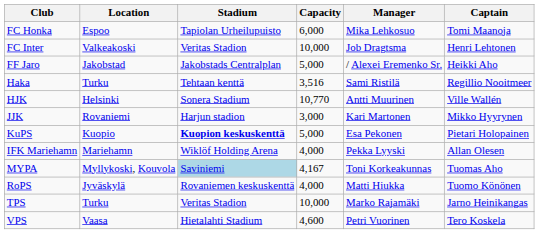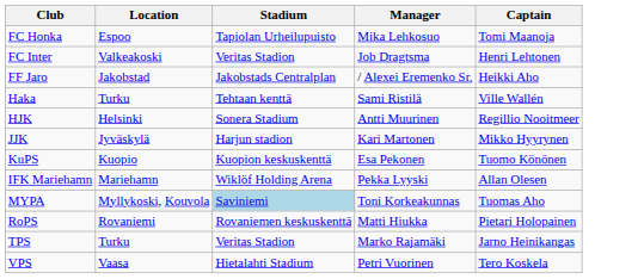 <table class="wikitable sortable">
 <tr>
 <th>Club</th>
 <th>Location</th>
 <th>Stadium</th>
-<th>Capacity</th>
 <th>Manager</th>
 <th>Captain</th>
 </tr>
 <tr --->
 <td><a href='#'>FC Honka</a></td>
 <td><a href='#'>Espoo</a></td>
 <td><a href='#'>Tapiolan Urheilupuisto</a></td>
-<td>6,000</td>
 <td> <a href='#'>Mika Lehkosuo</a></td>
 <td> <a href='#'>Tomi Maanoja</a></td>
 </tr>
 <tr --->
 <td><a href='#'>FC Inter</a></td>
 <td><a href='#'>Valkeakoski</a></td>
 <td><a href='#'>Veritas Stadion</a></td>
-<td>10,000</td>
 <td> <a href='#'>Job Dragtsma</a></td>
 <td> <a href='#'>Henri Lehtonen</a></td>
 </tr>
 <tr --->
 <td><a href='#'>FF Jaro</a></td>
 <td><a href='#'>Jakobstad</a></td>
 <td><a href='#'>Jakobstads Centralplan</a></td>
-<td>5,000</td>
 <td>/ <a href='#'>Alexei Eremenko Sr.</a></td>
 <td> <a href='#'>Heikki Aho</a></td>
 </tr>
 <tr --->
 <td><a href='#'>Haka</a></td>
 <td><a href='#'>Turku</a></td>
 <td><a href='#'>Tehtaan kenttä</a></td>
-<td>3,516</td>
 <td> <a href='#'>Sami Ristilä</a></td>
-<td> <a href='#'>Regillio Nooitmeer</a></td>
+<td> <a href='#'>Ville Wallén</a></td>
 </tr>
 <tr --->
 <td><a href='#'>HJK</a></td>
 <td><a href='#'>Helsinki</a></td>
 <td><a href='#'>Sonera Stadium</a></td>
-<td>10,770</td>
 <td> <a href='#'>Antti Muurinen</a></td>
-<td> <a href='#'>Ville Wallén</a></td>
+<td> <a href='#'>Regillio Nooitmeer</a></td>
 </tr>
 <tr --->
 <td><a href='#'>JJK</a></td>
-<td><a href='#'>Rovaniemi</a></td>
+<td><a href='#'>Jyväskylä</a></td>
 <td><a href='#'>Harjun stadion</a></td>
-<td>3,000</td>
 <td> <a href='#'>Kari Martonen</a></td>
 <td> <a href='#'>Mikko Hyyrynen</a></td>
 </tr>
 <tr --->
 <td><a href='#'>KuPS</a></td>
 <td><a href='#'>Kuopio</a></td>
-<td><strong><a href='#'>Kuopion keskuskenttä</a></strong></td>
-<td>5,000</td>
+<td><a href='#'>Kuopion keskuskenttä</a></td>
 <td> <a href='#'>Esa Pekonen</a></td>
-<td> <a href='#'>Pietari Holopainen</a></td>
+<td> <a href='#'>Tuomo Könönen</a></td>
 </tr>
 <tr --->
 <td><a href='#'>IFK Mariehamn</a></td>
 <td><a href='#'>Mariehamn</a></td>
 <td><a href='#'>Wiklöf Holding Arena</a></td>
-<td>4,000</td>
 <td> <a href='#'>Pekka Lyyski</a></td>
 <td> <a href='#'>Allan Olesen</a></td>
 </tr>
 <tr --->
 <td><a href='#'>MYPA</a></td>
 <td><a href='#'>Myllykoski</a>, <a href='#'>Kouvola</a></td>
 <td style="background: lightblue;"><a href='#'>Saviniemi</a></td>
-<td>4,167</td>
 <td> <a href='#'>Toni Korkeakunnas</a></td>
 <td> <a href='#'>Tuomas Aho</a></td>
 </tr>
 <tr --->
 <td><a href='#'>RoPS</a></td>
-<td><a href='#'>Jyväskylä</a></td>
+<td><a href='#'>Rovaniemi</a></td>
 <td><a href='#'>Rovaniemen keskuskenttä</a></td>
-<td>4,000</td>
 <td> <a href='#'>Matti Hiukka</a></td>
-<td> <a href='#'>Tuomo Könönen</a></td>
+<td> <a href='#'>Pietari Holopainen</a></td>
 </tr>
 <tr --->
 <td><a href='#'>TPS</a></td>
 <td><a href='#'>Turku</a></td>
 <td><a href='#'>Veritas Stadion</a></td>
-<td>10,000</td>
 <td> <a href='#'>Marko Rajamäki</a></td>
 <td> <a href='#'>Jarno Heinikangas</a></td>
 </tr>
 <tr --->
 <td><a href='#'>VPS</a></td>
 <td><a href='#'>Vaasa</a></td>
 <td><a href='#'>Hietalahti Stadium</a></td>
-<td>4,600</td>
 <td> <a href='#'>Petri Vuorinen</a></td>
 <td> <a href='#'>Tero Koskela</a></td>
 </tr>
 </table>
